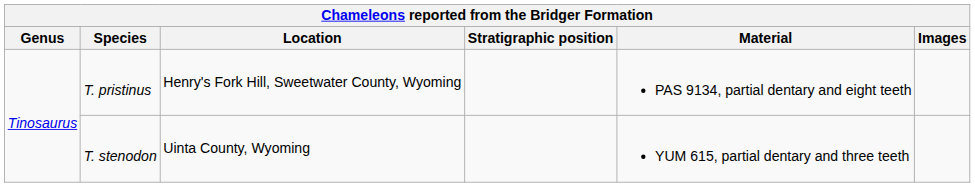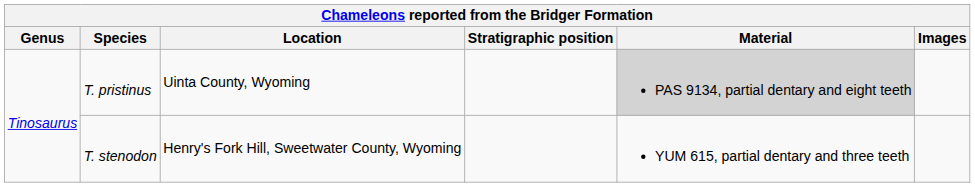 <table class="wikitable sortable mw-collapsible">
 <tr>
 <th colspan="7" style="text-align:center;"><strong><a href='#'>Chameleons</a> reported from the Bridger Formation</strong></th>
 </tr>
 <tr>
 <th>Genus</th>
 <th>Species</th>
 <th>Location</th>
 <th>Stratigraphic position</th>
 <th>Material</th>
 <th>Images</th>
 </tr>
 <tr>
 <td rowspan=2><br><em><a href='#'>Tinosaurus</a></em></td>
 <td><br><em>T. pristinus</em></td>
-<td>Henry's Fork Hill, Sweetwater County, Wyoming</td>
+<td>Uinta County, Wyoming</td>
 <td></td>
-<td><br><ul><li>PAS 9134, partial dentary and eight teeth</li></ul></td>
+<td style="background: lightgrey;"><br><ul><li>PAS 9134, partial dentary and eight teeth</li></ul></td>
 <td></td>
 </tr>
 <tr>
 <td><br><em>T. stenodon</em></td>
-<td>Uinta County, Wyoming</td>
+<td>Henry's Fork Hill, Sweetwater County, Wyoming</td>
 <td></td>
 <td><br><ul><li>YUM 615, partial dentary and three teeth</li></ul></td>
 <td></td>
 </tr>
 </table>
